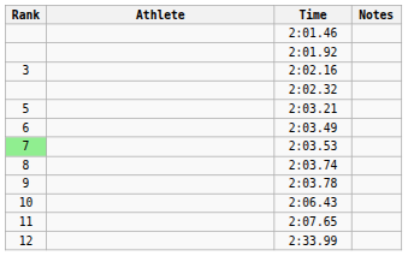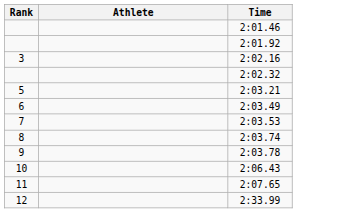 <table class=wikitable style="text-align:center">
 <tr>
 <th width=40>Rank</th>
 <th width=250>Athlete</th>
 <th width=80>Time</th>
-<th width=50>Notes</th>
 </tr>
 <tr>
 <td></td>
 <td align=left></td>
 <td>2:01.46</td>
-<td></td>
 </tr>
 <tr>
 <td></td>
 <td align=left></td>
 <td>2:01.92</td>
-<td></td>
 </tr>
 <tr>
 <td>3</td>
 <td align=left></td>
 <td>2:02.16</td>
-<td></td>
 </tr>
 <tr>
 <td></td>
 <td align=left></td>
 <td>2:02.32</td>
-<td></td>
 </tr>
 <tr>
 <td>5</td>
 <td align=left></td>
 <td>2:03.21</td>
-<td></td>
 </tr>
 <tr>
 <td>6</td>
 <td align=left></td>
 <td>2:03.49</td>
-<td></td>
 </tr>
 <tr>
-<td style="background: lightgreen;">7</td>
+<td>7</td>
 <td align=left></td>
 <td>2:03.53</td>
-<td></td>
 </tr>
 <tr>
 <td>8</td>
 <td align=left></td>
 <td>2:03.74</td>
-<td></td>
 </tr>
 <tr>
 <td>9</td>
 <td align=left></td>
 <td>2:03.78</td>
-<td></td>
 </tr>
 <tr>
 <td>10</td>
 <td align=left></td>
 <td>2:06.43</td>
-<td></td>
 </tr>
 <tr>
 <td>11</td>
 <td align=left></td>
 <td>2:07.65</td>
-<td></td>
 </tr>
 <tr>
 <td>12</td>
 <td align=left></td>
 <td>2:33.99</td>
-<td></td>
 </tr>
 </table>
